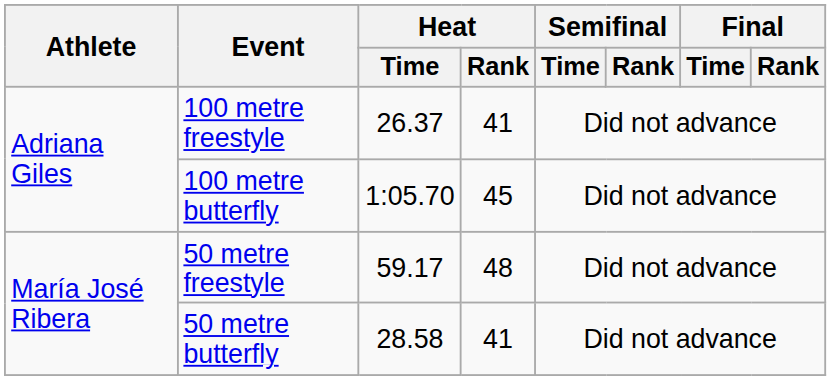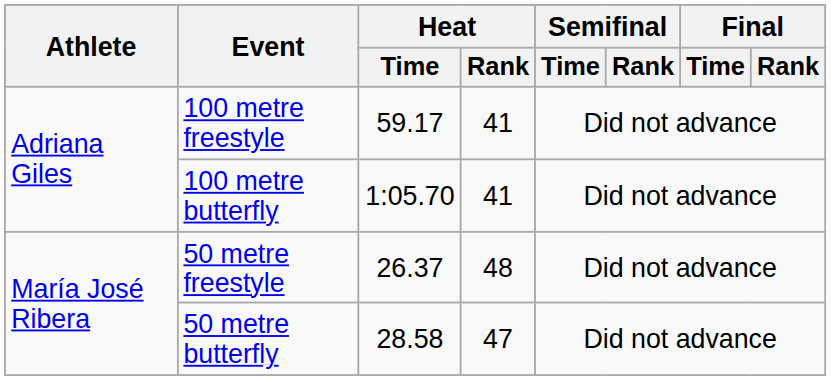 <table class="wikitable" style="text-align:center; font-size:90%; width:50%;">
 <tr>
 <th rowspan="2">Athlete</th>
 <th rowspan="2">Event</th>
 <th colspan="2">Heat</th>
 <th colspan="2">Semifinal</th>
 <th colspan="2">Final</th>
 </tr>
 <tr style="font-size:95%">
 <th>Time</th>
 <th>Rank</th>
 <th>Time</th>
 <th>Rank</th>
 <th>Time</th>
 <th>Rank</th>
 </tr>
 <tr>
 <td align=left rowspan=2><a href='#'>Adriana Giles</a></td>
 <td align=left><a href='#'>100 metre freestyle</a></td>
-<td>26.37</td>
+<td>59.17</td>
 <td>41</td>
 <td colspan=4>Did not advance</td>
 </tr>
 <tr>
 <td align=left><a href='#'>100 metre butterfly</a></td>
 <td>1:05.70</td>
-<td>45</td>
+<td>41</td>
 <td colspan=4>Did not advance</td>
 </tr>
 <tr>
 <td align=left rowspan=2><a href='#'>María José Ribera</a></td>
 <td align=left><a href='#'>50 metre freestyle</a></td>
-<td>59.17</td>
+<td>26.37</td>
 <td>48</td>
 <td colspan=4>Did not advance</td>
 </tr>
 <tr>
 <td align=left><a href='#'>50 metre butterfly</a></td>
 <td>28.58</td>
-<td>41</td>
+<td>47</td>
 <td colspan=4>Did not advance</td>
 </tr>
 </table>
